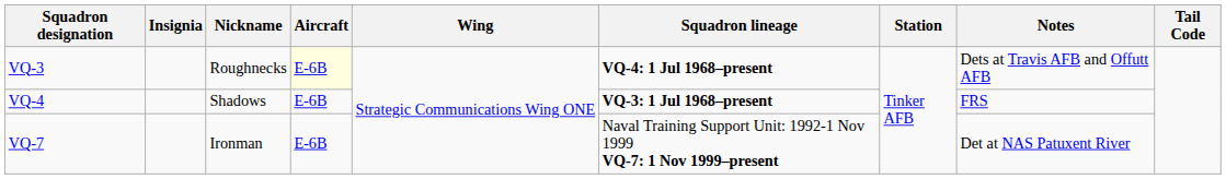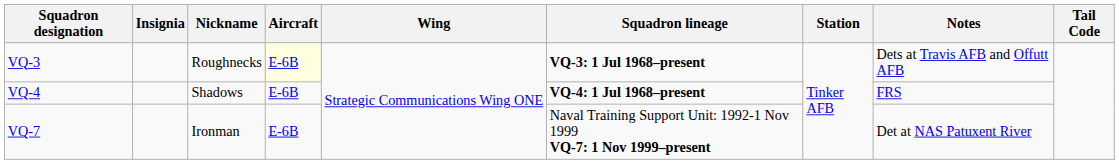 <table class="wikitable">
 <tr>
 <th>Squadron designation</th>
 <th>Insignia</th>
 <th>Nickname</th>
 <th>Aircraft</th>
 <th>Wing</th>
 <th>Squadron lineage</th>
 <th>Station</th>
 <th>Notes</th>
 <th>Tail Code</th>
 </tr>
 <tr>
 <td><a href='#'>VQ-3</a></td>
 <td></td>
 <td>Roughnecks</td>
 <td style="background: lightyellow;"><a href='#'>E-6B</a></td>
 <td rowspan="3" style="white-space: nowrap;"><a href='#'>Strategic Communications Wing ONE</a></td>
-<td><strong>VQ-4: 1 Jul 1968–present</strong></td>
+<td style="white-space: nowrap;"><strong>VQ-3: 1 Jul 1968–present</strong></td>
 <td rowspan="3"><a href='#'>Tinker AFB</a></td>
 <td>Dets at <a href='#'>Travis AFB</a> and <a href='#'>Offutt AFB</a></td>
 <td rowspan="3"></td>
 </tr>
 <tr>
 <td><a href='#'>VQ-4</a></td>
 <td></td>
 <td>Shadows</td>
 <td><a href='#'>E-6B</a></td>
-<td style="white-space: nowrap;"><strong>VQ-3: 1 Jul 1968–present</strong></td>
+<td><strong>VQ-4: 1 Jul 1968–present</strong></td>
 <td><a href='#'>FRS</a></td>
 </tr>
 <tr>
 <td><a href='#'>VQ-7</a></td>
 <td></td>
 <td>Ironman</td>
 <td><a href='#'>E-6B</a></td>
 <td>Naval Training Support Unit: 1992-1 Nov 1999<br><strong>VQ-7: 1 Nov 1999–present</strong></td>
 <td>Det at <a href='#'>NAS Patuxent River</a></td>
 </tr>
 </table>
